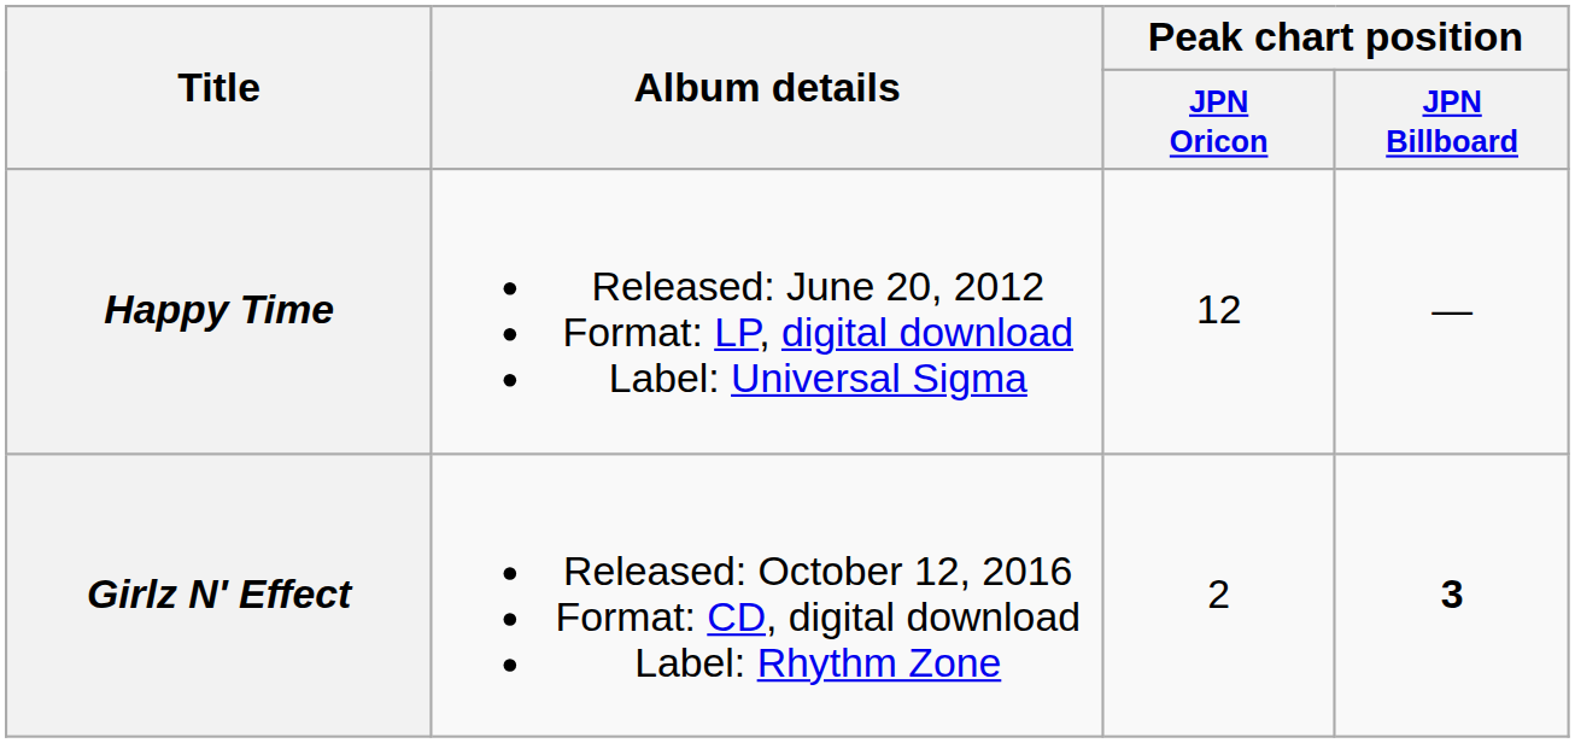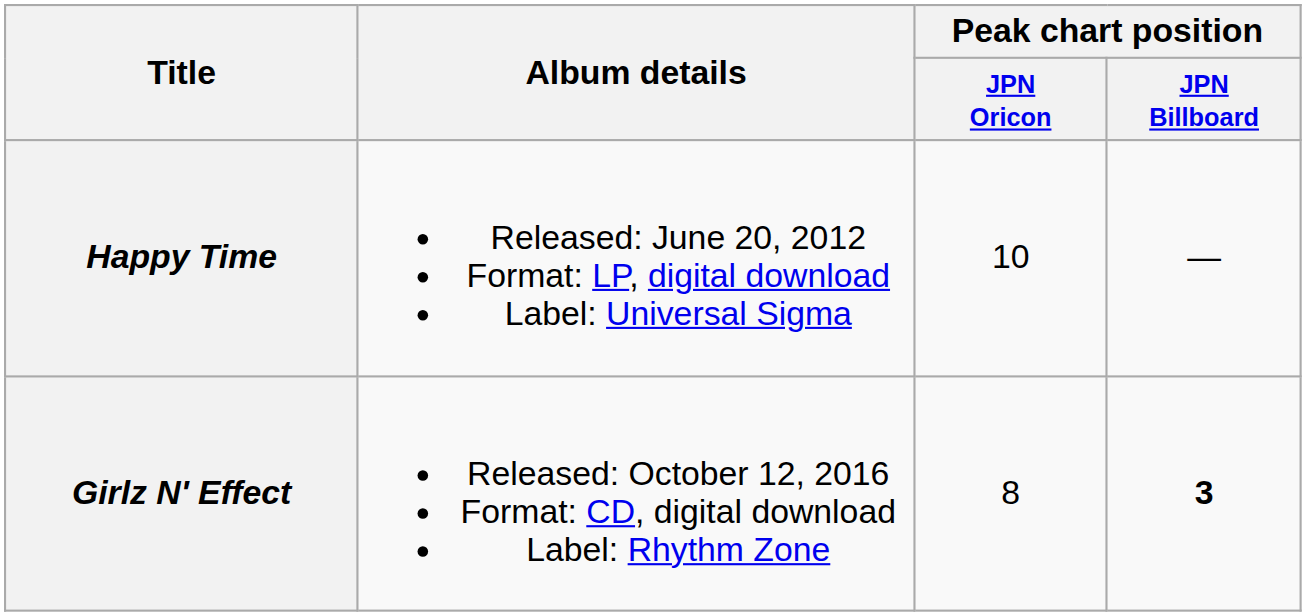 <table class="wikitable plainrowheaders" style="text-align:center;">
 <tr>
 <th scope="col" rowspan="2" style="width:10em;">Title</th>
 <th scope="col" rowspan="2" style="width:16em;">Album details</th>
 <th scope="col" colspan="2" style="width:11em;">Peak chart position</th>
 </tr>
 <tr>
 <th scope="col" style="width:4em;font-size:90%;"><small><a href='#'>JPN<br>Oricon</a></small><br></th>
 <th scope="col" style="width:4em;font-size:90%;"><small><a href='#'>JPN<br>Billboard</a></small><br></th>
 </tr>
 <tr>
 <th scope="row"><em>Happy Time</em></th>
 <td><br><ul><li>Released: June 20, 2012</li><li>Format: <a href='#'>LP</a>, <a href='#'>digital download</a></li><li>Label: <a href='#'>Universal Sigma</a></li></ul></td>
-<td>12</td>
+<td>10</td>
 <td>—</td>
 </tr>
 <tr>
 <th scope="row"><em>Girlz N' Effect</em></th>
 <td><br><ul><li>Released: October 12, 2016</li><li>Format: <a href='#'>CD</a>, digital download</li><li>Label: <a href='#'>Rhythm Zone</a></li></ul></td>
-<td>2</td>
+<td>8</td>
 <td><strong>3</strong></td>
 </tr>
 </table>
